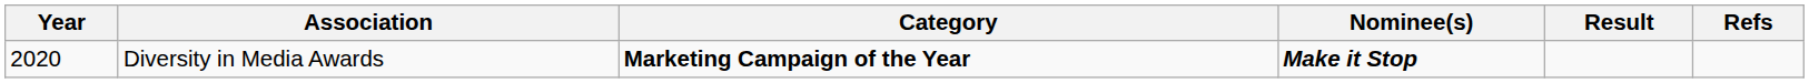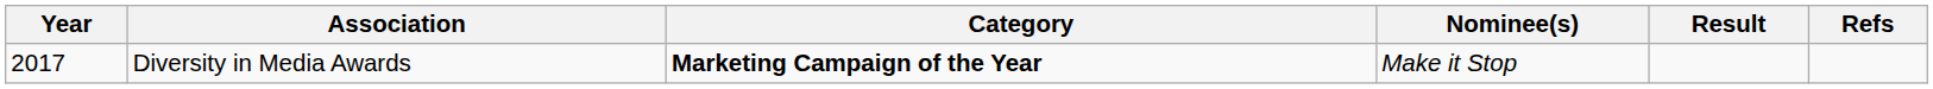 <table class="wikitable" width="100%">
 <tr>
 <th>Year</th>
 <th>Association</th>
 <th>Category</th>
 <th>Nominee(s)</th>
 <th>Result</th>
 <th>Refs</th>
 </tr>
 <tr>
-<td rowspan="1">2020</td>
+<td rowspan="1">2017</td>
 <td rowspan="1">Diversity in Media Awards</td>
 <td><strong>Marketing Campaign of the Year</strong></td>
-<td><strong><em>Make it Stop</em></strong></td>
+<td><em>Make it Stop</em></td>
 <td></td>
 <td></td>
 </tr>
 </table>
